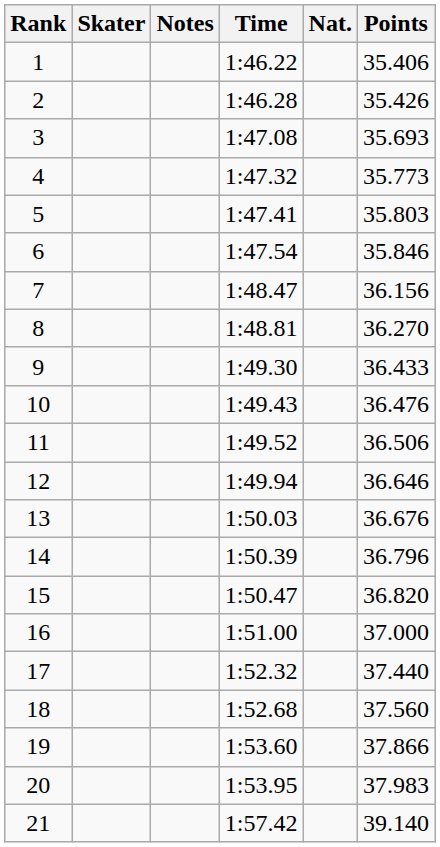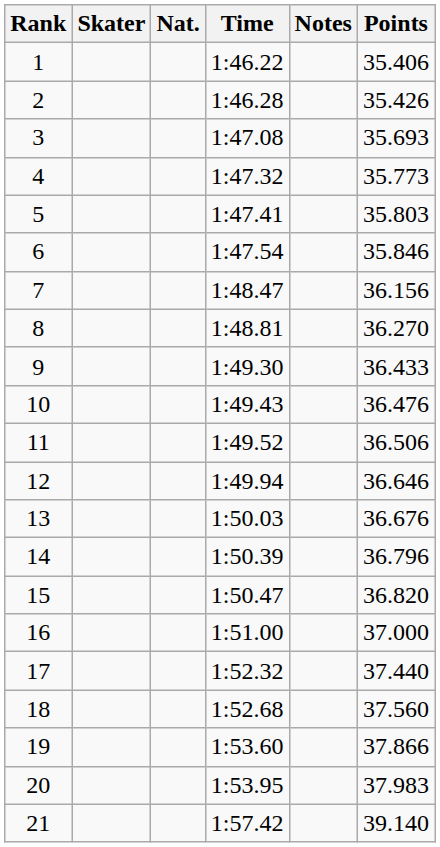 <table class="wikitable sortable" border="1" style="text-align:center">
 <tr>
 <th>Rank</th>
 <th>Skater</th>
+<th>Nat.</th>
+<th>Time</th>
 <th>Notes</th>
-<th>Time</th>
-<th>Nat.</th>
 <th>Points</th>
 </tr>
 <tr>
 <td>1</td>
 <td align=left></td>
 <td></td>
 <td>1:46.22</td>
 <td></td>
 <td>35.406</td>
 </tr>
 <tr>
 <td>2</td>
 <td align=left></td>
 <td></td>
 <td>1:46.28</td>
 <td></td>
 <td>35.426</td>
 </tr>
 <tr>
 <td>3</td>
 <td align=left></td>
 <td></td>
 <td>1:47.08</td>
 <td></td>
 <td>35.693</td>
 </tr>
 <tr>
 <td>4</td>
 <td align=left></td>
 <td></td>
 <td>1:47.32</td>
 <td></td>
 <td>35.773</td>
 </tr>
 <tr>
 <td>5</td>
 <td align=left></td>
 <td></td>
 <td>1:47.41</td>
 <td></td>
 <td>35.803</td>
 </tr>
 <tr>
 <td>6</td>
 <td align=left></td>
 <td></td>
 <td>1:47.54</td>
 <td></td>
 <td>35.846</td>
 </tr>
 <tr>
 <td>7</td>
 <td align=left></td>
 <td></td>
 <td>1:48.47</td>
 <td></td>
 <td>36.156</td>
 </tr>
 <tr>
 <td>8</td>
 <td align=left></td>
 <td></td>
 <td>1:48.81</td>
 <td></td>
 <td>36.270</td>
 </tr>
 <tr>
 <td>9</td>
 <td align=left></td>
 <td></td>
 <td>1:49.30</td>
 <td></td>
 <td>36.433</td>
 </tr>
 <tr>
 <td>10</td>
 <td align=left></td>
 <td></td>
 <td>1:49.43</td>
 <td></td>
 <td>36.476</td>
 </tr>
 <tr>
 <td>11</td>
 <td align=left></td>
 <td></td>
 <td>1:49.52</td>
 <td></td>
 <td>36.506</td>
 </tr>
 <tr>
 <td>12</td>
 <td align=left></td>
 <td></td>
 <td>1:49.94</td>
 <td></td>
 <td>36.646</td>
 </tr>
 <tr>
 <td>13</td>
 <td align=left></td>
 <td></td>
 <td>1:50.03</td>
 <td></td>
 <td>36.676</td>
 </tr>
 <tr>
 <td>14</td>
 <td align=left></td>
 <td></td>
 <td>1:50.39</td>
 <td></td>
 <td>36.796</td>
 </tr>
 <tr>
 <td>15</td>
 <td align=left></td>
 <td></td>
 <td>1:50.47</td>
 <td></td>
 <td>36.820</td>
 </tr>
 <tr>
 <td>16</td>
 <td align=left></td>
 <td></td>
 <td>1:51.00</td>
 <td></td>
 <td>37.000</td>
 </tr>
 <tr>
 <td>17</td>
 <td align=left></td>
 <td></td>
 <td>1:52.32</td>
 <td></td>
 <td>37.440</td>
 </tr>
 <tr>
 <td>18</td>
 <td align=left></td>
 <td></td>
 <td>1:52.68</td>
 <td></td>
 <td>37.560</td>
 </tr>
 <tr>
 <td>19</td>
 <td align=left></td>
 <td></td>
 <td>1:53.60</td>
 <td></td>
 <td>37.866</td>
 </tr>
 <tr>
 <td>20</td>
 <td align=left></td>
 <td></td>
 <td>1:53.95</td>
 <td></td>
 <td>37.983</td>
 </tr>
 <tr>
 <td>21</td>
 <td align=left></td>
 <td></td>
 <td>1:57.42</td>
 <td></td>
 <td>39.140</td>
 </tr>
 </table>
